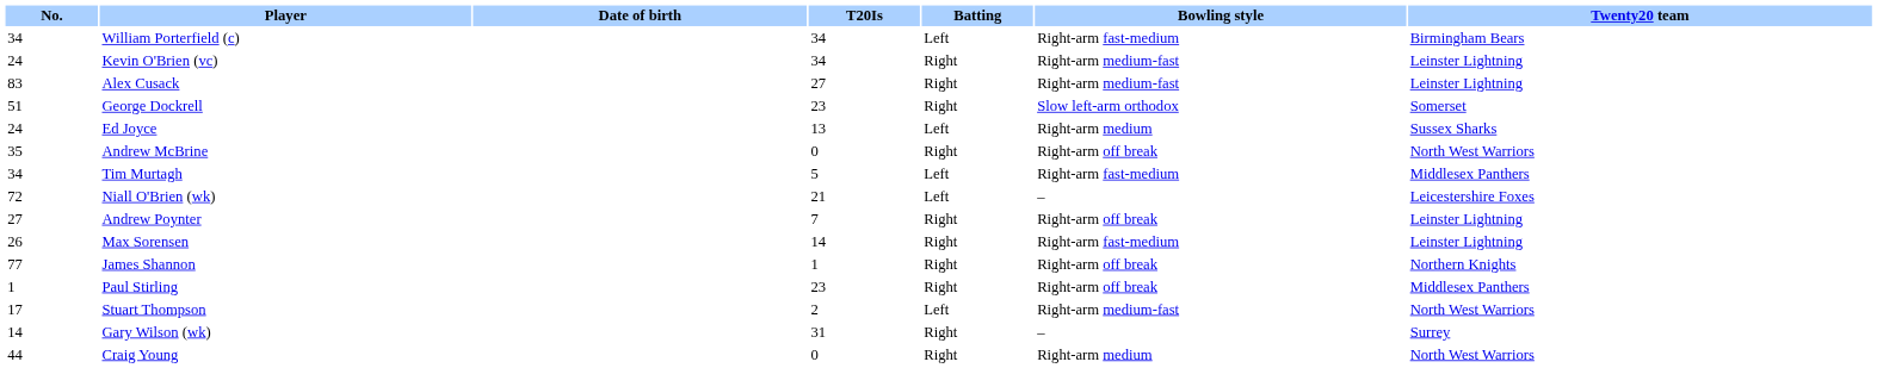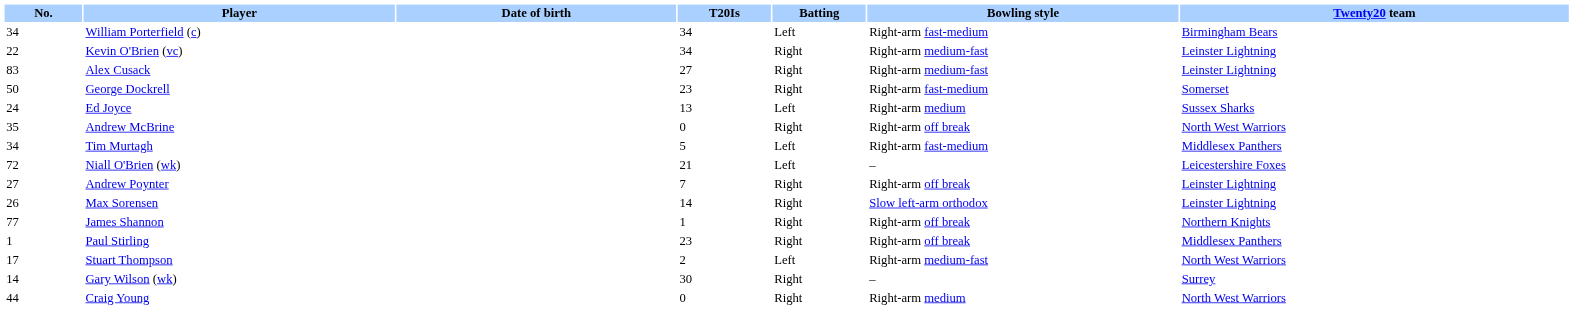 <table border="0" cellspacing="2" cellpadding="2" style="width:100%;">
 <tr style="background:#aad0ff;">
 <th scope="col" width="5%">No.</th>
 <th scope="col" width="20%">Player</th>
 <th scope="col" width="18%">Date of birth</th>
 <th scope="col" width="6%">T20Is</th>
 <th scope="col" width="6%">Batting</th>
 <th scope="col" width="20%">Bowling style</th>
 <th scope="col" width="25%"><a href='#'>Twenty20</a> team</th>
 </tr>
 <tr>
 <td>34</td>
 <td><a href='#'>William Porterfield</a> (<a href='#'>c</a>)</td>
 <td></td>
 <td>34</td>
 <td>Left</td>
 <td>Right-arm <a href='#'>fast-medium</a></td>
 <td> <a href='#'>Birmingham Bears</a></td>
 </tr>
 <tr>
-<td>24</td>
+<td>22</td>
 <td><a href='#'>Kevin O'Brien</a> (<a href='#'>vc</a>)</td>
 <td></td>
 <td>34</td>
 <td>Right</td>
 <td>Right-arm <a href='#'>medium-fast</a></td>
 <td> <a href='#'>Leinster Lightning</a></td>
 </tr>
 <tr>
 <td>83</td>
 <td><a href='#'>Alex Cusack</a></td>
 <td></td>
 <td>27</td>
 <td>Right</td>
 <td>Right-arm <a href='#'>medium-fast</a></td>
 <td> <a href='#'>Leinster Lightning</a></td>
 </tr>
 <tr>
-<td>51</td>
+<td>50</td>
 <td><a href='#'>George Dockrell</a></td>
 <td></td>
 <td>23</td>
 <td>Right</td>
-<td><a href='#'>Slow left-arm orthodox</a></td>
+<td>Right-arm <a href='#'>fast-medium</a></td>
 <td> <a href='#'>Somerset</a></td>
 </tr>
 <tr>
 <td>24</td>
 <td><a href='#'>Ed Joyce</a></td>
 <td></td>
 <td>13</td>
 <td>Left</td>
 <td>Right-arm <a href='#'>medium</a></td>
 <td> <a href='#'>Sussex Sharks</a></td>
 </tr>
 <tr>
 <td>35</td>
 <td><a href='#'>Andrew McBrine</a></td>
 <td></td>
 <td>0</td>
 <td>Right</td>
 <td>Right-arm <a href='#'>off break</a></td>
 <td> <a href='#'>North West Warriors</a></td>
 </tr>
 <tr>
 <td>34</td>
 <td><a href='#'>Tim Murtagh</a></td>
 <td></td>
 <td>5</td>
 <td>Left</td>
 <td>Right-arm <a href='#'>fast-medium</a></td>
 <td> <a href='#'>Middlesex Panthers</a></td>
 </tr>
 <tr>
 <td>72</td>
 <td><a href='#'>Niall O'Brien</a> (<a href='#'>wk</a>)</td>
 <td></td>
 <td>21</td>
 <td>Left</td>
 <td>–</td>
 <td> <a href='#'>Leicestershire Foxes</a></td>
 </tr>
 <tr>
 <td>27</td>
 <td><a href='#'>Andrew Poynter</a></td>
 <td></td>
 <td>7</td>
 <td>Right</td>
 <td>Right-arm <a href='#'>off break</a></td>
 <td> <a href='#'>Leinster Lightning</a></td>
 </tr>
 <tr>
 <td>26</td>
 <td><a href='#'>Max Sorensen</a></td>
 <td></td>
 <td>14</td>
 <td>Right</td>
-<td>Right-arm <a href='#'>fast-medium</a></td>
+<td><a href='#'>Slow left-arm orthodox</a></td>
 <td> <a href='#'>Leinster Lightning</a></td>
 </tr>
 <tr>
 <td>77</td>
 <td><a href='#'>James Shannon</a></td>
 <td></td>
 <td>1</td>
 <td>Right</td>
 <td>Right-arm <a href='#'>off break</a></td>
 <td> <a href='#'>Northern Knights</a></td>
 </tr>
 <tr>
 <td>1</td>
 <td><a href='#'>Paul Stirling</a></td>
 <td></td>
 <td>23</td>
 <td>Right</td>
 <td>Right-arm <a href='#'>off break</a></td>
 <td> <a href='#'>Middlesex Panthers</a></td>
 </tr>
 <tr>
 <td>17</td>
 <td><a href='#'>Stuart Thompson</a></td>
 <td></td>
 <td>2</td>
 <td>Left</td>
 <td>Right-arm <a href='#'>medium-fast</a></td>
 <td> <a href='#'>North West Warriors</a></td>
 </tr>
 <tr>
 <td>14</td>
 <td><a href='#'>Gary Wilson</a> (<a href='#'>wk</a>)</td>
 <td></td>
-<td>31</td>
+<td>30</td>
 <td>Right</td>
 <td>–</td>
 <td> <a href='#'>Surrey</a></td>
 </tr>
 <tr>
 <td>44</td>
 <td><a href='#'>Craig Young</a></td>
 <td></td>
 <td>0</td>
 <td>Right</td>
 <td>Right-arm <a href='#'>medium</a></td>
 <td> <a href='#'>North West Warriors</a></td>
 </tr>
 </table>
